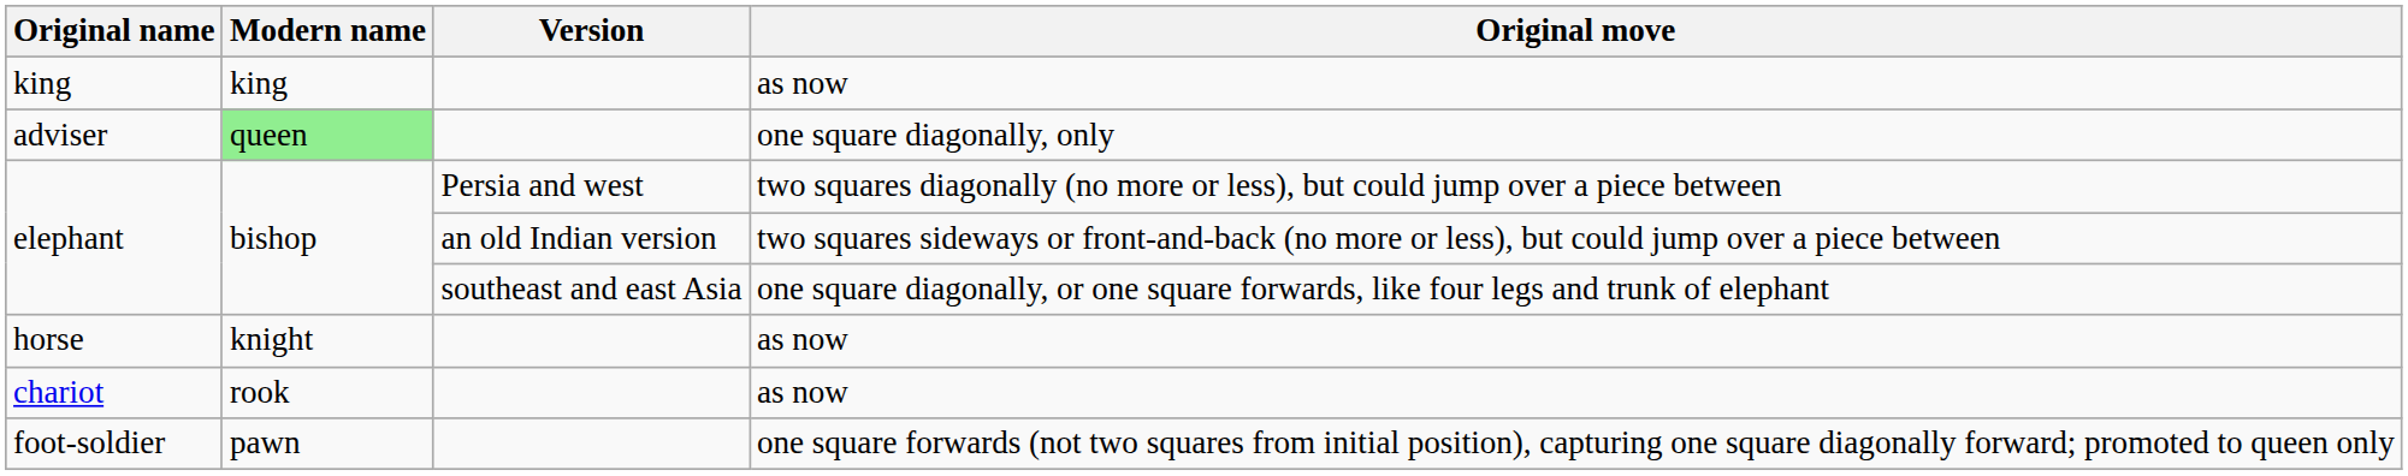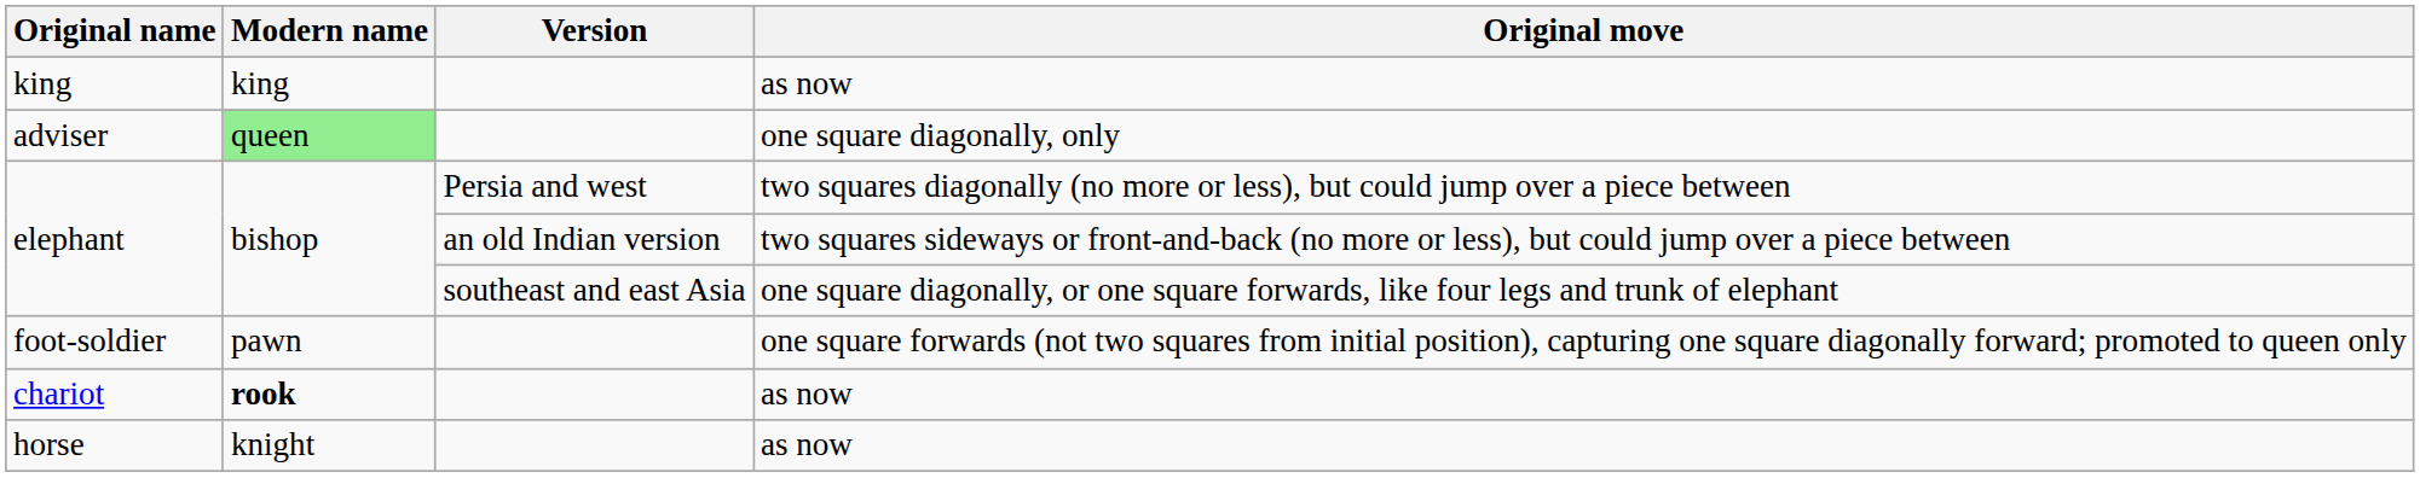 <table class="wikitable">
 <tr>
 <th>Original name</th>
 <th>Modern name</th>
 <th>Version</th>
 <th>Original move</th>
 </tr>
 <tr>
 <td>king</td>
 <td>king</td>
 <td></td>
 <td>as now</td>
 </tr>
 <tr>
 <td>adviser</td>
 <td style="background: lightgreen;">queen</td>
 <td></td>
 <td>one square diagonally, only</td>
 </tr>
 <tr>
 <td rowspan="3">elephant</td>
 <td rowspan="3">bishop</td>
 <td>Persia and west</td>
 <td>two squares diagonally (no more or less), but could jump over a piece between</td>
 </tr>
 <tr>
 <td>an old Indian version</td>
 <td>two squares sideways or front-and-back (no more or less), but could jump over a piece between</td>
 </tr>
 <tr>
 <td>southeast and east Asia</td>
 <td>one square diagonally, or one square forwards, like four legs and trunk of elephant</td>
 </tr>
 <tr>
+<td>foot-soldier</td>
+<td>pawn</td>
+<td></td>
+<td>one square forwards (not two squares from initial position), capturing one square diagonally forward; promoted to queen only</td>
+</tr>
+<tr>
+<td><a href='#'>chariot</a></td>
+<td><strong>rook</strong></td>
+<td></td>
+<td>as now</td>
+</tr>
+<tr>
 <td>horse</td>
 <td>knight</td>
 <td></td>
 <td>as now</td>
 </tr>
-<tr>
-<td><a href='#'>chariot</a></td>
-<td>rook</td>
-<td></td>
-<td>as now</td>
-</tr>
-<tr>
-<td>foot-soldier</td>
-<td>pawn</td>
-<td></td>
-<td>one square forwards (not two squares from initial position), capturing one square diagonally forward; promoted to queen only</td>
-</tr>
 </table>
